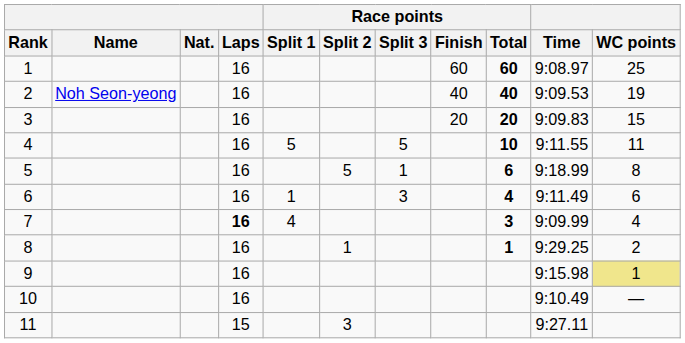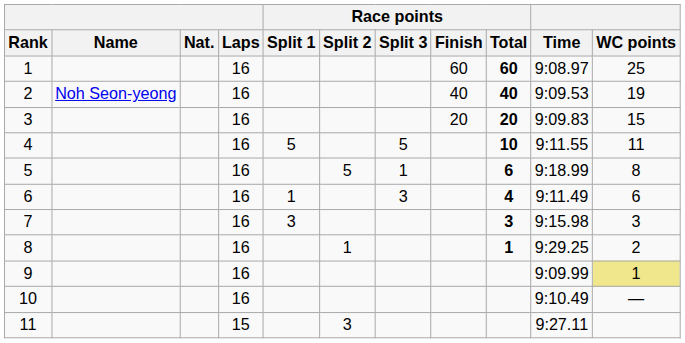 <table class="wikitable sortable" style="text-align:center">
 <tr>
 <th colspan=4></th>
 <th colspan=5>Race points</th>
 <th colspan=2></th>
 </tr>
 <tr>
 <th>Rank</th>
 <th>Name</th>
 <th>Nat.</th>
 <th>Laps</th>
 <th>Split 1</th>
 <th>Split 2</th>
 <th>Split 3</th>
 <th>Finish</th>
 <th>Total</th>
 <th>Time</th>
 <th>WC points</th>
 </tr>
 <tr>
 <td>1</td>
 <td align=left></td>
 <td></td>
 <td>16</td>
 <td></td>
 <td></td>
 <td></td>
 <td>60</td>
 <td><strong>60</strong></td>
 <td>9:08.97</td>
 <td>25</td>
 </tr>
 <tr>
 <td>2</td>
 <td align=left><a href='#'>Noh Seon-yeong</a></td>
 <td></td>
 <td>16</td>
 <td></td>
 <td></td>
 <td></td>
 <td>40</td>
 <td><strong>40</strong></td>
 <td>9:09.53</td>
 <td>19</td>
 </tr>
 <tr>
 <td>3</td>
 <td align=left></td>
 <td></td>
 <td>16</td>
 <td></td>
 <td></td>
 <td></td>
 <td>20</td>
 <td><strong>20</strong></td>
 <td>9:09.83</td>
 <td>15</td>
 </tr>
 <tr>
 <td>4</td>
 <td align=left></td>
 <td></td>
 <td>16</td>
 <td>5</td>
 <td></td>
 <td>5</td>
 <td></td>
 <td><strong>10</strong></td>
 <td>9:11.55</td>
 <td>11</td>
 </tr>
 <tr>
 <td>5</td>
 <td align=left></td>
 <td></td>
 <td>16</td>
 <td></td>
 <td>5</td>
 <td>1</td>
 <td></td>
 <td><strong>6</strong></td>
 <td>9:18.99</td>
 <td>8</td>
 </tr>
 <tr>
 <td>6</td>
 <td align=left></td>
 <td></td>
 <td>16</td>
 <td>1</td>
 <td></td>
 <td>3</td>
 <td></td>
 <td><strong>4</strong></td>
 <td>9:11.49</td>
 <td>6</td>
 </tr>
 <tr>
 <td>7</td>
 <td align=left></td>
 <td></td>
-<td><strong>16</strong></td>
-<td>4</td>
+<td>16</td>
+<td>3</td>
 <td></td>
 <td></td>
 <td></td>
 <td><strong>3</strong></td>
-<td>9:09.99</td>
-<td>4</td>
+<td>9:15.98</td>
+<td>3</td>
 </tr>
 <tr>
 <td>8</td>
 <td align=left></td>
 <td></td>
 <td>16</td>
 <td></td>
 <td>1</td>
 <td></td>
 <td></td>
 <td><strong>1</strong></td>
 <td>9:29.25</td>
 <td>2</td>
 </tr>
 <tr>
 <td>9</td>
 <td align=left></td>
 <td></td>
 <td>16</td>
 <td></td>
 <td></td>
 <td></td>
 <td></td>
 <td></td>
-<td>9:15.98</td>
+<td>9:09.99</td>
 <td style="background: khaki;">1</td>
 </tr>
 <tr>
 <td>10</td>
 <td align=left></td>
 <td></td>
 <td>16</td>
 <td></td>
 <td></td>
 <td></td>
 <td></td>
 <td></td>
 <td>9:10.49</td>
 <td>—</td>
 </tr>
 <tr>
 <td>11</td>
 <td align=left></td>
 <td></td>
 <td>15</td>
 <td></td>
 <td>3</td>
 <td></td>
 <td></td>
 <td></td>
 <td>9:27.11</td>
 <td></td>
 </tr>
 </table>
